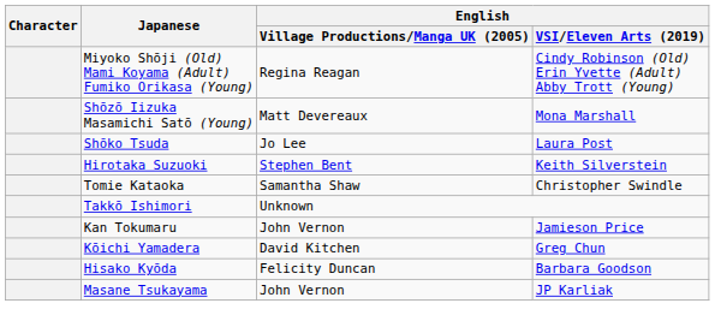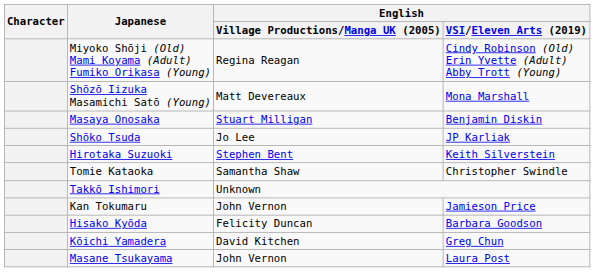 <table class="wikitable">
 <tr>
 <th rowspan="2">Character</th>
 <th rowspan="2">Japanese</th>
 <th colspan="2">English</th>
 </tr>
 <tr>
 <th>Village Productions/<a href='#'>Manga UK</a> (2005)</th>
 <th><a href='#'>VSI</a>/<a href='#'>Eleven Arts</a> (2019)</th>
 </tr>
 <tr>
 <th></th>
 <td>Miyoko Shōji <em>(Old)</em><br><a href='#'>Mami Koyama</a> <em>(Adult)</em><br><a href='#'>Fumiko Orikasa</a> <em>(Young)</em></td>
 <td>Regina Reagan</td>
 <td><a href='#'>Cindy Robinson</a> <em>(Old)</em><br><a href='#'>Erin Yvette</a> <em>(Adult)</em><br><a href='#'>Abby Trott</a> <em>(Young)</em></td>
 </tr>
 <tr>
 <th></th>
 <td><a href='#'>Shōzō Iizuka</a><br>Masamichi Satō <em>(Young)</em></td>
 <td>Matt Devereaux</td>
 <td><a href='#'>Mona Marshall</a></td>
 </tr>
 <tr>
 <th></th>
+<td><a href='#'>Masaya Onosaka</a></td>
+<td><a href='#'>Stuart Milligan</a></td>
+<td><a href='#'>Benjamin Diskin</a></td>
+</tr>
+<tr>
+<th></th>
 <td><a href='#'>Shōko Tsuda</a></td>
 <td>Jo Lee</td>
-<td><a href='#'>Laura Post</a></td>
+<td><a href='#'>JP Karliak</a></td>
 </tr>
 <tr>
 <th></th>
 <td><a href='#'>Hirotaka Suzuoki</a></td>
 <td><a href='#'>Stephen Bent</a></td>
 <td><a href='#'>Keith Silverstein</a></td>
 </tr>
 <tr>
 <th></th>
 <td>Tomie Kataoka</td>
 <td>Samantha Shaw</td>
 <td>Christopher Swindle</td>
 </tr>
 <tr>
 <th></th>
 <td><a href='#'>Takkō Ishimori</a></td>
 <td colspan="2"><div>Unknown</div></td>
 </tr>
 <tr>
 <th></th>
 <td>Kan Tokumaru</td>
 <td>John Vernon</td>
 <td><a href='#'>Jamieson Price</a></td>
 </tr>
 <tr>
 <th></th>
+<td><a href='#'>Hisako Kyōda</a></td>
+<td>Felicity Duncan</td>
+<td><a href='#'>Barbara Goodson</a></td>
+</tr>
+<tr>
+<th></th>
 <td><a href='#'>Kōichi Yamadera</a></td>
 <td>David Kitchen</td>
 <td><a href='#'>Greg Chun</a></td>
 </tr>
 <tr>
 <th></th>
-<td><a href='#'>Hisako Kyōda</a></td>
-<td>Felicity Duncan</td>
-<td><a href='#'>Barbara Goodson</a></td>
-</tr>
-<tr>
-<th></th>
 <td><a href='#'>Masane Tsukayama</a></td>
 <td>John Vernon</td>
-<td><a href='#'>JP Karliak</a></td>
+<td><a href='#'>Laura Post</a></td>
 </tr>
 </table>
